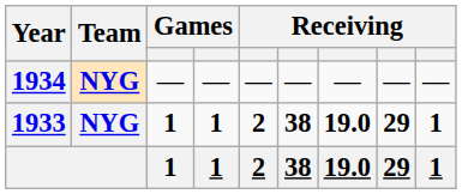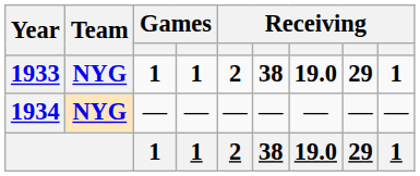 <table class="wikitable" style="text-align:center;">
 <tr>
 <th rowspan="2">Year</th>
 <th rowspan="2">Team</th>
 <th colspan="2">Games</th>
 <th colspan="5">Receiving</th>
 </tr>
 <tr>
 <th></th>
 <th></th>
 <th></th>
 <th></th>
 <th></th>
 <th></th>
 <th></th>
 </tr>
 <tr>
+<th><a href='#'>1933</a></th>
+<th><a href='#'>NYG</a></th>
+<td><strong>1</strong></td>
+<td><strong>1</strong></td>
+<td><strong>2</strong></td>
+<td><strong>38</strong></td>
+<td><strong>19.0</strong></td>
+<td><strong>29</strong></td>
+<td><strong>1</strong></td>
+</tr>
+<tr>
 <th><a href='#'>1934</a></th>
 <th style="background:#ffe6bd;"><a href='#'>NYG</a></th>
 <td>—</td>
 <td>—</td>
 <td>—</td>
 <td>—</td>
 <td>—</td>
 <td>—</td>
 <td>—</td>
-</tr>
-<tr>
-<th><a href='#'>1933</a></th>
-<th><a href='#'>NYG</a></th>
-<td><strong>1</strong></td>
-<td><strong>1</strong></td>
-<td><strong>2</strong></td>
-<td><strong>38</strong></td>
-<td><strong>19.0</strong></td>
-<td><strong>29</strong></td>
-<td><strong>1</strong></td>
 </tr>
 <tr>
 <th colspan="2"></th>
 <th>1</th>
 <th><u>1</u></th>
 <th><u>2</u></th>
 <th><u>38</u></th>
 <th><u>19.0</u></th>
 <th><u>29</u></th>
 <th><u>1</u></th>
 </tr>
 </table>
